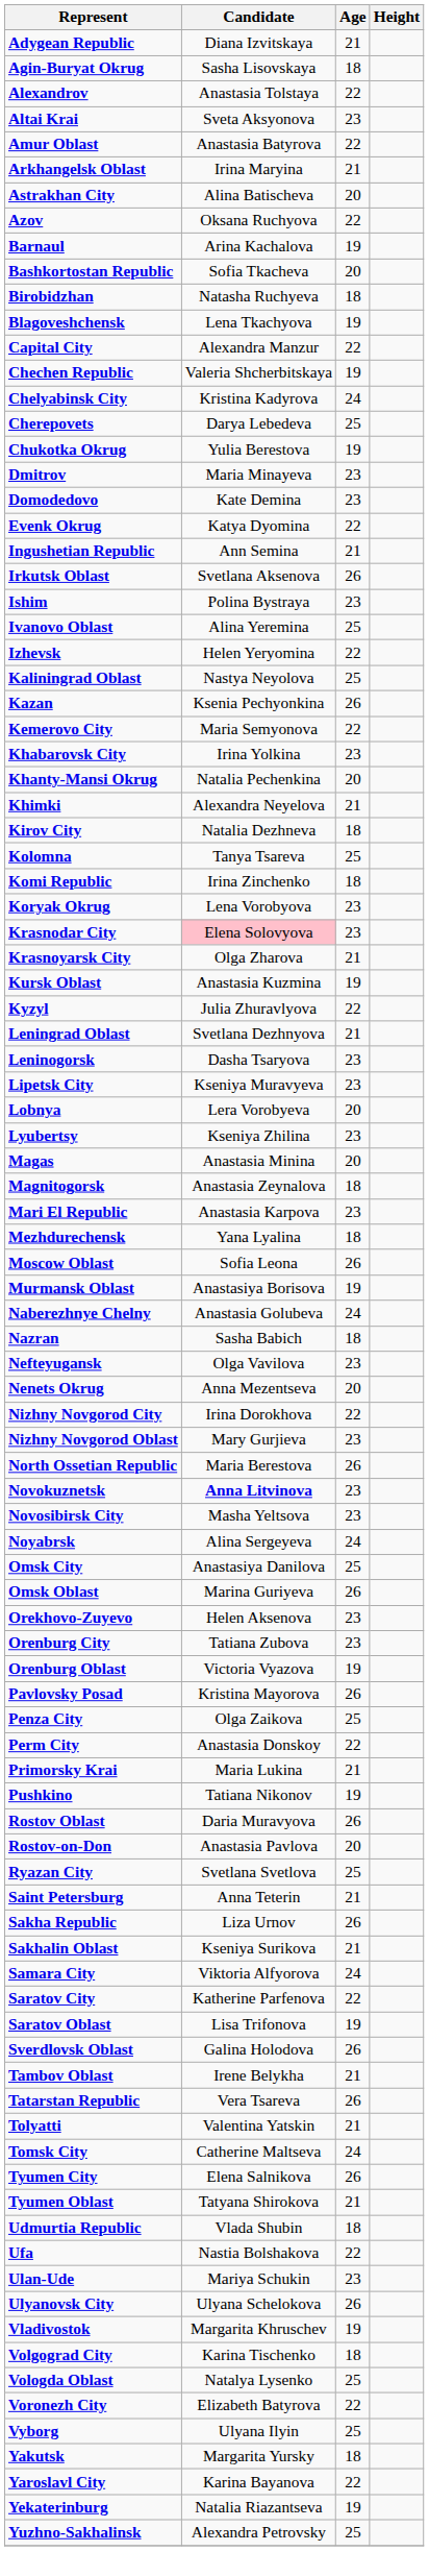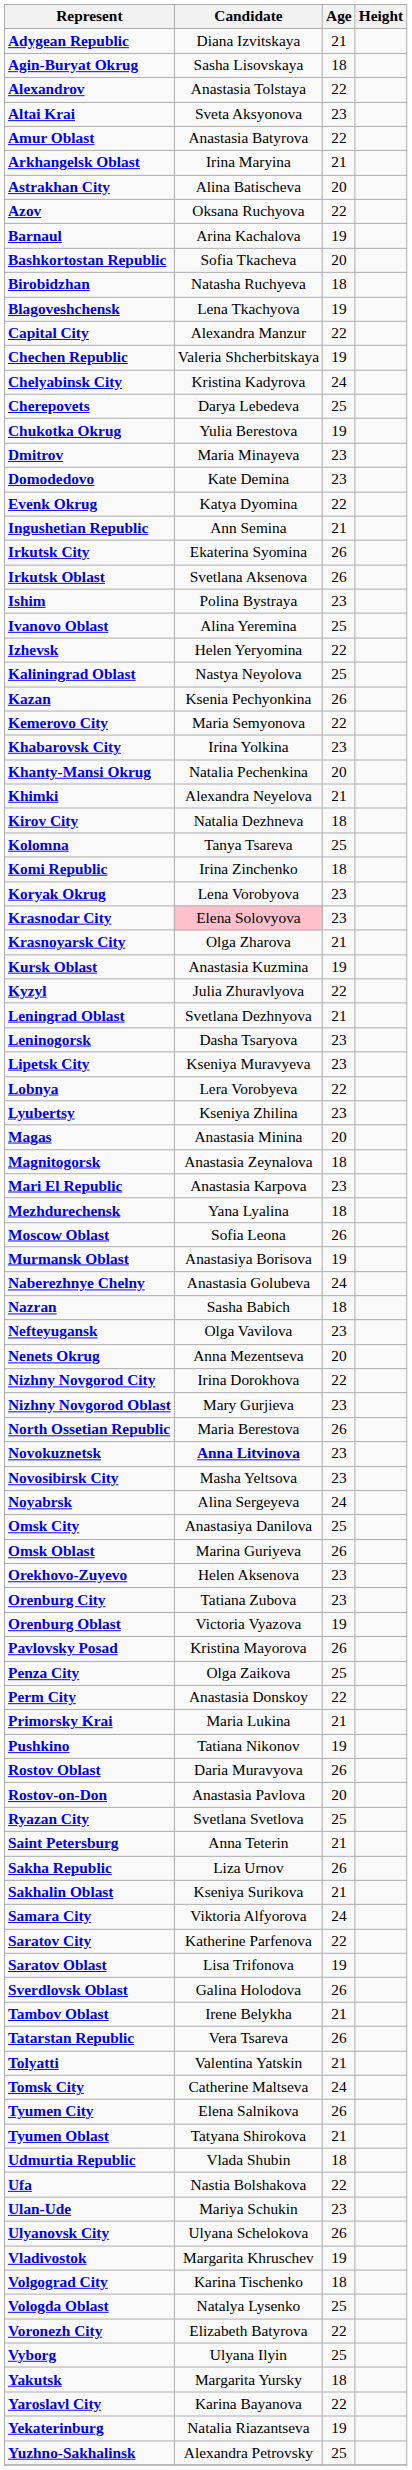 <table class="sortable wikitable">
 <tr>
 <th>Represent</th>
 <th>Candidate</th>
 <th>Age</th>
 <th>Height</th>
 </tr>
 <tr>
 <td> <strong><a href='#'>Adygean Republic</a></strong></td>
 <td style="text-align:center;">Diana Izvitskaya</td>
 <td style="text-align:center;">21</td>
 <td style="text-align:center;"></td>
 </tr>
 <tr>
 <td> <strong><a href='#'>Agin-Buryat Okrug</a></strong></td>
 <td style="text-align:center;">Sasha Lisovskaya</td>
 <td style="text-align:center;">18</td>
 <td style="text-align:center;"></td>
 </tr>
 <tr>
 <td> <strong><a href='#'>Alexandrov</a></strong></td>
 <td style="text-align:center;">Anastasia Tolstaya</td>
 <td style="text-align:center;">22</td>
 <td style="text-align:center;"></td>
 </tr>
 <tr>
 <td> <strong><a href='#'>Altai Krai</a></strong></td>
 <td style="text-align:center;">Sveta Aksyonova</td>
 <td style="text-align:center;">23</td>
 <td style="text-align:center;"></td>
 </tr>
 <tr>
 <td> <strong><a href='#'>Amur Oblast</a></strong></td>
 <td style="text-align:center;">Anastasia Batyrova</td>
 <td style="text-align:center;">22</td>
 <td style="text-align:center;"></td>
 </tr>
 <tr>
 <td> <strong><a href='#'>Arkhangelsk Oblast</a></strong></td>
 <td style="text-align:center;">Irina Maryina</td>
 <td style="text-align:center;">21</td>
 <td style="text-align:center;"></td>
 </tr>
 <tr>
 <td> <strong><a href='#'>Astrakhan City</a></strong></td>
 <td style="text-align:center;">Alina Batischeva</td>
 <td style="text-align:center;">20</td>
 <td style="text-align:center;"></td>
 </tr>
 <tr>
 <td> <strong><a href='#'>Azov</a></strong></td>
 <td style="text-align:center;">Oksana Ruchyova</td>
 <td style="text-align:center;">22</td>
 <td style="text-align:center;"></td>
 </tr>
 <tr>
 <td> <strong><a href='#'>Barnaul</a></strong></td>
 <td style="text-align:center;">Arina Kachalova</td>
 <td style="text-align:center;">19</td>
 <td style="text-align:center;"></td>
 </tr>
 <tr>
 <td> <strong><a href='#'>Bashkortostan Republic</a></strong></td>
 <td style="text-align:center;">Sofia Tkacheva</td>
 <td style="text-align:center;">20</td>
 <td style="text-align:center;"></td>
 </tr>
 <tr>
 <td><strong><a href='#'>Birobidzhan</a></strong></td>
 <td style="text-align:center;">Natasha Ruchyeva</td>
 <td style="text-align:center;">18</td>
 <td style="text-align:center;"></td>
 </tr>
 <tr>
 <td> <strong><a href='#'>Blagoveshchensk</a></strong></td>
 <td style="text-align:center;">Lena Tkachyova</td>
 <td style="text-align:center;">19</td>
 <td style="text-align:center;"></td>
 </tr>
 <tr>
 <td> <strong><a href='#'>Capital City</a></strong></td>
 <td style="text-align:center;">Alexandra Manzur</td>
 <td style="text-align:center;">22</td>
 <td style="text-align:center;"></td>
 </tr>
 <tr>
 <td> <strong><a href='#'>Chechen Republic</a></strong></td>
 <td style="text-align:center;">Valeria Shcherbitskaya</td>
 <td style="text-align:center;">19</td>
 <td style="text-align:center;"></td>
 </tr>
 <tr>
 <td> <strong><a href='#'>Chelyabinsk City</a></strong></td>
 <td style="text-align:center;">Kristina Kadyrova</td>
 <td style="text-align:center;">24</td>
 <td style="text-align:center;"></td>
 </tr>
 <tr>
 <td> <strong><a href='#'>Cherepovets</a></strong></td>
 <td style="text-align:center;">Darya Lebedeva</td>
 <td style="text-align:center;">25</td>
 <td style="text-align:center;"></td>
 </tr>
 <tr>
 <td> <strong><a href='#'>Chukotka Okrug</a></strong></td>
 <td style="text-align:center;">Yulia Berestova</td>
 <td style="text-align:center;">19</td>
 <td style="text-align:center;"></td>
 </tr>
 <tr>
 <td> <strong><a href='#'>Dmitrov</a></strong></td>
 <td style="text-align:center;">Maria Minayeva</td>
 <td style="text-align:center;">23</td>
 <td style="text-align:center;"></td>
 </tr>
 <tr>
 <td> <strong><a href='#'>Domodedovo</a></strong></td>
 <td style="text-align:center;">Kate Demina</td>
 <td style="text-align:center;">23</td>
 <td style="text-align:center;"></td>
 </tr>
 <tr>
 <td> <strong><a href='#'>Evenk Okrug</a></strong></td>
 <td style="text-align:center;">Katya Dyomina</td>
 <td style="text-align:center;">22</td>
 <td style="text-align:center;"></td>
 </tr>
 <tr>
 <td> <strong><a href='#'>Ingushetian Republic</a></strong></td>
 <td style="text-align:center;">Ann Semina</td>
 <td style="text-align:center;">21</td>
 <td style="text-align:center;"></td>
 </tr>
 <tr>
+<td> <strong><a href='#'>Irkutsk City</a></strong></td>
+<td style="text-align:center;">Ekaterina Syomina</td>
+<td style="text-align:center;">26</td>
+<td style="text-align:center;"></td>
+</tr>
+<tr>
 <td> <strong><a href='#'>Irkutsk Oblast</a></strong></td>
 <td style="text-align:center;">Svetlana Aksenova</td>
 <td style="text-align:center;">26</td>
 <td style="text-align:center;"></td>
 </tr>
 <tr>
 <td> <strong><a href='#'>Ishim</a></strong></td>
 <td style="text-align:center;">Polina Bystraya</td>
 <td style="text-align:center;">23</td>
 <td style="text-align:center;"></td>
 </tr>
 <tr>
 <td> <strong><a href='#'>Ivanovo Oblast</a></strong></td>
 <td style="text-align:center;">Alina Yeremina</td>
 <td style="text-align:center;">25</td>
 <td style="text-align:center;"></td>
 </tr>
 <tr>
 <td> <strong><a href='#'>Izhevsk</a></strong></td>
 <td style="text-align:center;">Helen Yeryomina</td>
 <td style="text-align:center;">22</td>
 <td style="text-align:center;"></td>
 </tr>
 <tr>
 <td> <strong><a href='#'>Kaliningrad Oblast</a></strong></td>
 <td style="text-align:center;">Nastya Neyolova</td>
 <td style="text-align:center;">25</td>
 <td style="text-align:center;"></td>
 </tr>
 <tr>
 <td> <strong><a href='#'>Kazan</a></strong></td>
 <td style="text-align:center;">Ksenia Pechyonkina</td>
 <td style="text-align:center;">26</td>
 <td style="text-align:center;"></td>
 </tr>
 <tr>
 <td> <strong><a href='#'>Kemerovo City</a></strong></td>
 <td style="text-align:center;">Maria Semyonova</td>
 <td style="text-align:center;">22</td>
 <td style="text-align:center;"></td>
 </tr>
 <tr>
 <td> <strong><a href='#'>Khabarovsk City</a></strong></td>
 <td style="text-align:center;">Irina Yolkina</td>
 <td style="text-align:center;">23</td>
 <td style="text-align:center;"></td>
 </tr>
 <tr>
 <td> <strong><a href='#'>Khanty-Mansi Okrug</a></strong></td>
 <td style="text-align:center;">Natalia Pechenkina</td>
 <td style="text-align:center;">20</td>
 <td style="text-align:center;"></td>
 </tr>
 <tr>
 <td> <strong><a href='#'>Khimki</a></strong></td>
 <td style="text-align:center;">Alexandra Neyelova</td>
 <td style="text-align:center;">21</td>
 <td style="text-align:center;"></td>
 </tr>
 <tr>
 <td> <strong><a href='#'>Kirov City</a></strong></td>
 <td style="text-align:center;">Natalia Dezhneva</td>
 <td style="text-align:center;">18</td>
 <td style="text-align:center;"></td>
 </tr>
 <tr>
 <td> <strong><a href='#'>Kolomna</a></strong></td>
 <td style="text-align:center;">Tanya Tsareva</td>
 <td style="text-align:center;">25</td>
 <td style="text-align:center;"></td>
 </tr>
 <tr>
 <td> <strong><a href='#'>Komi Republic</a></strong></td>
 <td style="text-align:center;">Irina Zinchenko</td>
 <td style="text-align:center;">18</td>
 <td style="text-align:center;"></td>
 </tr>
 <tr>
 <td> <strong><a href='#'>Koryak Okrug</a></strong></td>
 <td style="text-align:center;">Lena Vorobyova</td>
 <td style="text-align:center;">23</td>
 <td style="text-align:center;"></td>
 </tr>
 <tr>
 <td> <strong><a href='#'>Krasnodar City</a></strong></td>
 <td style="background: pink; text-align:center;">Elena Solovyova</td>
 <td style="text-align:center;">23</td>
 <td style="text-align:center;"></td>
 </tr>
 <tr>
 <td> <strong><a href='#'>Krasnoyarsk City</a></strong></td>
 <td style="text-align:center;">Olga Zharova</td>
 <td style="text-align:center;">21</td>
 <td style="text-align:center;"></td>
 </tr>
 <tr>
 <td> <strong><a href='#'>Kursk Oblast</a></strong></td>
 <td style="text-align:center;">Anastasia Kuzmina</td>
 <td style="text-align:center;">19</td>
 <td style="text-align:center;"></td>
 </tr>
 <tr>
 <td> <strong><a href='#'>Kyzyl</a></strong></td>
 <td style="text-align:center;">Julia Zhuravlyova</td>
 <td style="text-align:center;">22</td>
 <td style="text-align:center;"></td>
 </tr>
 <tr>
 <td> <strong><a href='#'>Leningrad Oblast</a></strong></td>
 <td style="text-align:center;">Svetlana Dezhnyova</td>
 <td style="text-align:center;">21</td>
 <td style="text-align:center;"></td>
 </tr>
 <tr>
 <td> <strong><a href='#'>Leninogorsk</a></strong></td>
 <td style="text-align:center;">Dasha Tsaryova</td>
 <td style="text-align:center;">23</td>
 <td style="text-align:center;"></td>
 </tr>
 <tr>
 <td> <strong><a href='#'>Lipetsk City</a></strong></td>
 <td style="text-align:center;">Kseniya Muravyeva</td>
 <td style="text-align:center;">23</td>
 <td style="text-align:center;"></td>
 </tr>
 <tr>
 <td> <strong><a href='#'>Lobnya</a></strong></td>
 <td style="text-align:center;">Lera Vorobyeva</td>
-<td style="text-align:center;">20</td>
+<td style="text-align:center;">22</td>
 <td style="text-align:center;"></td>
 </tr>
 <tr>
 <td> <strong><a href='#'>Lyubertsy</a></strong></td>
 <td style="text-align:center;">Kseniya Zhilina</td>
 <td style="text-align:center;">23</td>
 <td style="text-align:center;"></td>
 </tr>
 <tr>
 <td> <strong><a href='#'>Magas</a></strong></td>
 <td style="text-align:center;">Anastasia Minina</td>
 <td style="text-align:center;">20</td>
 <td style="text-align:center;"></td>
 </tr>
 <tr>
 <td> <strong><a href='#'>Magnitogorsk</a></strong></td>
 <td style="text-align:center;">Anastasia Zeynalova</td>
 <td style="text-align:center;">18</td>
 <td style="text-align:center;"></td>
 </tr>
 <tr>
 <td> <strong><a href='#'>Mari El Republic</a></strong></td>
 <td style="text-align:center;">Anastasia Karpova</td>
 <td style="text-align:center;">23</td>
 <td style="text-align:center;"></td>
 </tr>
 <tr>
 <td> <strong><a href='#'>Mezhdurechensk</a></strong></td>
 <td style="text-align:center;">Yana Lyalina</td>
 <td style="text-align:center;">18</td>
 <td style="text-align:center;"></td>
 </tr>
 <tr>
 <td> <strong><a href='#'>Moscow Oblast</a></strong></td>
 <td style="text-align:center;">Sofia Leona</td>
 <td style="text-align:center;">26</td>
 <td style="text-align:center;"></td>
 </tr>
 <tr>
 <td> <strong><a href='#'>Murmansk Oblast</a></strong></td>
 <td style="text-align:center;">Anastasiya Borisova</td>
 <td style="text-align:center;">19</td>
 <td style="text-align:center;"></td>
 </tr>
 <tr>
 <td> <strong><a href='#'>Naberezhnye Chelny</a></strong></td>
 <td style="text-align:center;">Anastasia Golubeva</td>
 <td style="text-align:center;">24</td>
 <td style="text-align:center;"></td>
 </tr>
 <tr>
 <td> <strong><a href='#'>Nazran</a></strong></td>
 <td style="text-align:center;">Sasha Babich</td>
 <td style="text-align:center;">18</td>
 <td style="text-align:center;"></td>
 </tr>
 <tr>
 <td> <strong><a href='#'>Nefteyugansk</a></strong></td>
 <td style="text-align:center;">Olga Vavilova</td>
 <td style="text-align:center;">23</td>
 <td style="text-align:center;"></td>
 </tr>
 <tr>
 <td> <strong><a href='#'>Nenets Okrug</a></strong></td>
 <td style="text-align:center;">Anna Mezentseva</td>
 <td style="text-align:center;">20</td>
 <td style="text-align:center;"></td>
 </tr>
 <tr>
 <td> <strong><a href='#'>Nizhny Novgorod City</a></strong></td>
 <td style="text-align:center;">Irina Dorokhova</td>
 <td style="text-align:center;">22</td>
 <td style="text-align:center;"></td>
 </tr>
 <tr>
 <td> <strong><a href='#'>Nizhny Novgorod Oblast</a></strong></td>
 <td style="text-align:center;">Mary Gurjieva</td>
 <td style="text-align:center;">23</td>
 <td style="text-align:center;"></td>
 </tr>
 <tr>
 <td> <strong><a href='#'>North Ossetian Republic</a></strong></td>
 <td style="text-align:center;">Maria Berestova</td>
 <td style="text-align:center;">26</td>
 <td style="text-align:center;"></td>
 </tr>
 <tr>
 <td> <strong><a href='#'>Novokuznetsk</a></strong></td>
 <td style="text-align:center;"><strong><a href='#'>Anna Litvinova</a></strong></td>
 <td style="text-align:center;">23</td>
 <td style="text-align:center;"></td>
 </tr>
 <tr>
 <td> <strong><a href='#'>Novosibirsk City</a></strong></td>
 <td style="text-align:center;">Masha Yeltsova</td>
 <td style="text-align:center;">23</td>
 <td style="text-align:center;"></td>
 </tr>
 <tr>
 <td> <strong><a href='#'>Noyabrsk</a></strong></td>
 <td style="text-align:center;">Alina Sergeyeva</td>
 <td style="text-align:center;">24</td>
 <td style="text-align:center;"></td>
 </tr>
 <tr>
 <td> <strong><a href='#'>Omsk City</a></strong></td>
 <td style="text-align:center;">Anastasiya Danilova</td>
 <td style="text-align:center;">25</td>
 <td style="text-align:center;"></td>
 </tr>
 <tr>
 <td> <strong><a href='#'>Omsk Oblast</a></strong></td>
 <td style="text-align:center;">Marina Guriyeva</td>
 <td style="text-align:center;">26</td>
 <td style="text-align:center;"></td>
 </tr>
 <tr>
 <td> <strong><a href='#'>Orekhovo-Zuyevo</a></strong></td>
 <td style="text-align:center;">Helen Aksenova</td>
 <td style="text-align:center;">23</td>
 <td style="text-align:center;"></td>
 </tr>
 <tr>
 <td> <strong><a href='#'>Orenburg City</a></strong></td>
 <td style="text-align:center;">Tatiana Zubova</td>
 <td style="text-align:center;">23</td>
 <td style="text-align:center;"></td>
 </tr>
 <tr>
 <td> <strong><a href='#'>Orenburg Oblast</a></strong></td>
 <td style="text-align:center;">Victoria Vyazova</td>
 <td style="text-align:center;">19</td>
 <td style="text-align:center;"></td>
 </tr>
 <tr>
 <td> <strong><a href='#'>Pavlovsky Posad</a></strong></td>
 <td style="text-align:center;">Kristina Mayorova</td>
 <td style="text-align:center;">26</td>
 <td style="text-align:center;"></td>
 </tr>
 <tr>
 <td> <strong><a href='#'>Penza City</a></strong></td>
 <td style="text-align:center;">Olga Zaikova</td>
 <td style="text-align:center;">25</td>
 <td style="text-align:center;"></td>
 </tr>
 <tr>
 <td> <strong><a href='#'>Perm City</a></strong></td>
 <td style="text-align:center;">Anastasia Donskoy</td>
 <td style="text-align:center;">22</td>
 <td style="text-align:center;"></td>
 </tr>
 <tr>
 <td> <strong><a href='#'>Primorsky Krai</a></strong></td>
 <td style="text-align:center;">Maria Lukina</td>
 <td style="text-align:center;">21</td>
 <td style="text-align:center;"></td>
 </tr>
 <tr>
 <td> <strong><a href='#'>Pushkino</a></strong></td>
 <td style="text-align:center;">Tatiana Nikonov</td>
 <td style="text-align:center;">19</td>
 <td style="text-align:center;"></td>
 </tr>
 <tr>
 <td> <strong><a href='#'>Rostov Oblast</a></strong></td>
 <td style="text-align:center;">Daria Muravyova</td>
 <td style="text-align:center;">26</td>
 <td style="text-align:center;"></td>
 </tr>
 <tr>
 <td> <strong><a href='#'>Rostov-on-Don</a></strong></td>
 <td style="text-align:center;">Anastasia Pavlova</td>
 <td style="text-align:center;">20</td>
 <td style="text-align:center;"></td>
 </tr>
 <tr>
 <td> <strong><a href='#'>Ryazan City</a></strong></td>
 <td style="text-align:center;">Svetlana Svetlova</td>
 <td style="text-align:center;">25</td>
 <td style="text-align:center;"></td>
 </tr>
 <tr>
 <td> <strong><a href='#'>Saint Petersburg</a></strong></td>
 <td style="text-align:center;">Anna Teterin</td>
 <td style="text-align:center;">21</td>
 <td style="text-align:center;"></td>
 </tr>
 <tr>
 <td> <strong><a href='#'>Sakha Republic</a></strong></td>
 <td style="text-align:center;">Liza Urnov</td>
 <td style="text-align:center;">26</td>
 <td style="text-align:center;"></td>
 </tr>
 <tr>
 <td> <strong><a href='#'>Sakhalin Oblast</a></strong></td>
 <td style="text-align:center;">Kseniya Surikova</td>
 <td style="text-align:center;">21</td>
 <td style="text-align:center;"></td>
 </tr>
 <tr>
 <td> <strong><a href='#'>Samara City</a></strong></td>
 <td style="text-align:center;">Viktoria Alfyorova</td>
 <td style="text-align:center;">24</td>
 <td style="text-align:center;"></td>
 </tr>
 <tr>
 <td> <strong><a href='#'>Saratov City</a></strong></td>
 <td style="text-align:center;">Katherine Parfenova</td>
 <td style="text-align:center;">22</td>
 <td style="text-align:center;"></td>
 </tr>
 <tr>
 <td> <strong><a href='#'>Saratov Oblast</a></strong></td>
 <td style="text-align:center;">Lisa Trifonova</td>
 <td style="text-align:center;">19</td>
 <td style="text-align:center;"></td>
 </tr>
 <tr>
 <td> <strong><a href='#'>Sverdlovsk Oblast</a></strong></td>
 <td style="text-align:center;">Galina Holodova</td>
 <td style="text-align:center;">26</td>
 <td style="text-align:center;"></td>
 </tr>
 <tr>
 <td> <strong><a href='#'>Tambov Oblast</a></strong></td>
 <td style="text-align:center;">Irene  Belykha</td>
 <td style="text-align:center;">21</td>
 <td style="text-align:center;"></td>
 </tr>
 <tr>
 <td> <strong><a href='#'>Tatarstan Republic</a></strong></td>
 <td style="text-align:center;">Vera Tsareva</td>
 <td style="text-align:center;">26</td>
 <td style="text-align:center;"></td>
 </tr>
 <tr>
 <td> <strong><a href='#'>Tolyatti</a></strong></td>
 <td style="text-align:center;">Valentina Yatskin</td>
 <td style="text-align:center;">21</td>
 <td style="text-align:center;"></td>
 </tr>
 <tr>
 <td> <strong><a href='#'>Tomsk City</a></strong></td>
 <td style="text-align:center;">Catherine Maltseva</td>
 <td style="text-align:center;">24</td>
 <td style="text-align:center;"></td>
 </tr>
 <tr>
 <td> <strong><a href='#'>Tyumen City</a></strong></td>
 <td style="text-align:center;">Elena Salnikova</td>
 <td style="text-align:center;">26</td>
 <td style="text-align:center;"></td>
 </tr>
 <tr>
 <td> <strong><a href='#'>Tyumen Oblast</a></strong></td>
 <td style="text-align:center;">Tatyana Shirokova</td>
 <td style="text-align:center;">21</td>
 <td style="text-align:center;"></td>
 </tr>
 <tr>
 <td> <strong><a href='#'>Udmurtia Republic</a></strong></td>
 <td style="text-align:center;">Vlada Shubin</td>
 <td style="text-align:center;">18</td>
 <td style="text-align:center;"></td>
 </tr>
 <tr>
 <td> <strong><a href='#'>Ufa</a></strong></td>
 <td style="text-align:center;">Nastia Bolshakova</td>
 <td style="text-align:center;">22</td>
 <td style="text-align:center;"></td>
 </tr>
 <tr>
 <td> <strong><a href='#'>Ulan-Ude</a></strong></td>
 <td style="text-align:center;">Mariya Schukin</td>
 <td style="text-align:center;">23</td>
 <td style="text-align:center;"></td>
 </tr>
 <tr>
 <td> <strong><a href='#'>Ulyanovsk City</a></strong></td>
 <td style="text-align:center;">Ulyana Schelokova</td>
 <td style="text-align:center;">26</td>
 <td style="text-align:center;"></td>
 </tr>
 <tr>
 <td> <strong><a href='#'>Vladivostok</a></strong></td>
 <td style="text-align:center;">Margarita Khruschev</td>
 <td style="text-align:center;">19</td>
 <td style="text-align:center;"></td>
 </tr>
 <tr>
 <td> <strong><a href='#'>Volgograd City</a></strong></td>
 <td style="text-align:center;">Karina Tischenko</td>
 <td style="text-align:center;">18</td>
 <td style="text-align:center;"></td>
 </tr>
 <tr>
 <td> <strong><a href='#'>Vologda Oblast</a></strong></td>
 <td style="text-align:center;">Natalya Lysenko</td>
 <td style="text-align:center;">25</td>
 <td style="text-align:center;"></td>
 </tr>
 <tr>
 <td> <strong><a href='#'>Voronezh City</a></strong></td>
 <td style="text-align:center;">Elizabeth Batyrova</td>
 <td style="text-align:center;">22</td>
 <td style="text-align:center;"></td>
 </tr>
 <tr>
 <td> <strong><a href='#'>Vyborg</a></strong></td>
 <td style="text-align:center;">Ulyana Ilyin</td>
 <td style="text-align:center;">25</td>
 <td style="text-align:center;"></td>
 </tr>
 <tr>
 <td> <strong><a href='#'>Yakutsk</a></strong></td>
 <td style="text-align:center;">Margarita Yursky</td>
 <td style="text-align:center;">18</td>
 <td style="text-align:center;"></td>
 </tr>
 <tr>
 <td> <strong><a href='#'>Yaroslavl City</a></strong></td>
 <td style="text-align:center;">Karina Bayanova</td>
 <td style="text-align:center;">22</td>
 <td style="text-align:center;"></td>
 </tr>
 <tr>
 <td> <strong><a href='#'>Yekaterinburg</a></strong></td>
 <td style="text-align:center;">Natalia Riazantseva</td>
 <td style="text-align:center;">19</td>
 <td style="text-align:center;"></td>
 </tr>
 <tr>
 <td> <strong><a href='#'>Yuzhno-Sakhalinsk</a></strong></td>
 <td style="text-align:center;">Alexandra Petrovsky</td>
 <td style="text-align:center;">25</td>
 <td style="text-align:center;"></td>
 </tr>
 <tr>
 </tr>
 </table>
